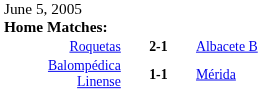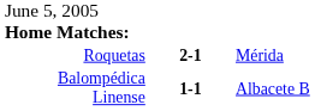 <table width=100% cellspacing=1>
 <tr>
 <th width=20%></th>
 <th width=12%></th>
 <th width=20%></th>
 <th></th>
 </tr>
 <tr>
 <td>June 5, 2005<br><strong>Home Matches:</strong></td>
 </tr>
 <tr style=font-size:90%>
 <td align=right><a href='#'>Roquetas</a></td>
 <td align=center><strong>2-1</strong></td>
-<td><a href='#'>Albacete B</a></td>
+<td><a href='#'>Mérida</a></td>
 </tr>
 <tr style=font-size:90%>
 <td align=right><a href='#'>Balompédica Linense</a></td>
 <td align=center><strong>1-1</strong></td>
-<td><a href='#'>Mérida</a></td>
+<td><a href='#'>Albacete B</a></td>
 </tr>
 </table>
